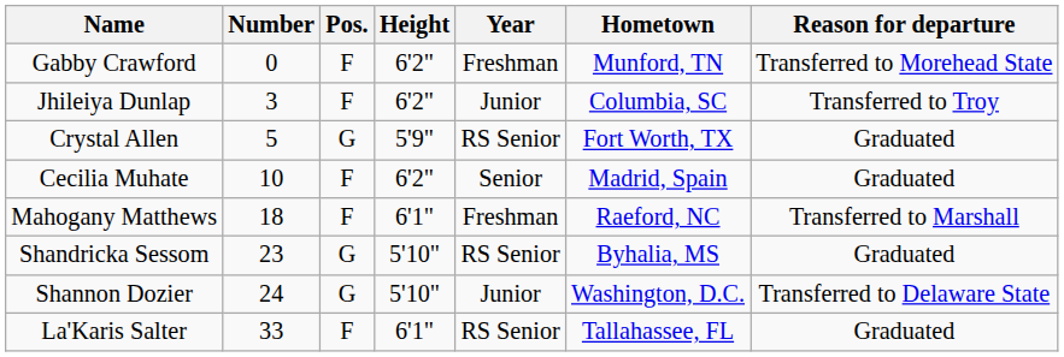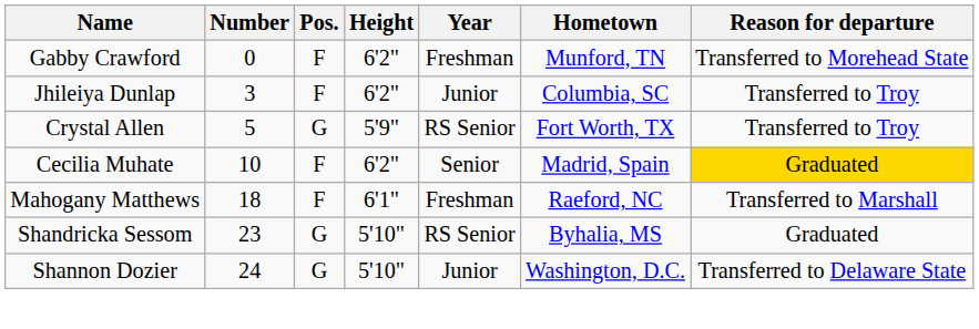 <table class="wikitable sortable" border="1" style="text-align: center;">
 <tr>
 <th>Name</th>
 <th>Number</th>
 <th>Pos.</th>
 <th>Height</th>
 <th>Year</th>
 <th>Hometown</th>
 <th class="unsortable">Reason for departure</th>
 </tr>
 <tr>
 <td>Gabby Crawford</td>
 <td>0</td>
 <td>F</td>
 <td>6'2"</td>
 <td>Freshman</td>
 <td><a href='#'>Munford, TN</a></td>
 <td>Transferred to <a href='#'>Morehead State</a></td>
 </tr>
 <tr>
 <td>Jhileiya Dunlap</td>
 <td>3</td>
 <td>F</td>
 <td>6'2"</td>
 <td>Junior</td>
 <td><a href='#'>Columbia, SC</a></td>
 <td>Transferred to <a href='#'>Troy</a></td>
 </tr>
 <tr>
 <td>Crystal Allen</td>
 <td>5</td>
 <td>G</td>
 <td>5'9"</td>
 <td>RS Senior</td>
 <td><a href='#'>Fort Worth, TX</a></td>
-<td>Graduated</td>
+<td>Transferred to <a href='#'>Troy</a></td>
 </tr>
 <tr>
 <td>Cecilia Muhate</td>
 <td>10</td>
 <td>F</td>
 <td>6'2"</td>
 <td>Senior</td>
 <td><a href='#'>Madrid, Spain</a></td>
-<td>Graduated</td>
+<td style="background: gold;">Graduated</td>
 </tr>
 <tr>
 <td>Mahogany Matthews</td>
 <td>18</td>
 <td>F</td>
 <td>6'1"</td>
 <td>Freshman</td>
 <td><a href='#'>Raeford, NC</a></td>
 <td>Transferred to <a href='#'>Marshall</a></td>
 </tr>
 <tr>
 <td>Shandricka Sessom</td>
 <td>23</td>
 <td>G</td>
 <td>5'10"</td>
 <td>RS Senior</td>
 <td><a href='#'>Byhalia, MS</a></td>
 <td>Graduated</td>
 </tr>
 <tr>
 <td>Shannon Dozier</td>
 <td>24</td>
 <td>G</td>
 <td>5'10"</td>
 <td>Junior</td>
 <td><a href='#'>Washington, D.C.</a></td>
 <td>Transferred to <a href='#'>Delaware State</a></td>
 </tr>
-<tr>
-<td>La'Karis Salter</td>
-<td>33</td>
-<td>F</td>
-<td>6'1"</td>
-<td>RS Senior</td>
-<td><a href='#'>Tallahassee, FL</a></td>
-<td>Graduated</td>
-</tr>
 </table>
